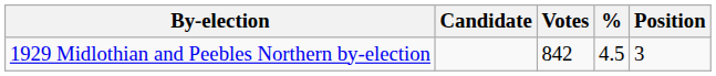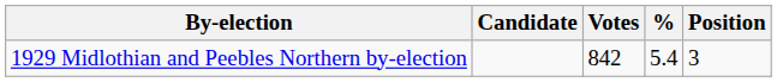 <table class="wikitable sortable">
 <tr>
 <th>By-election</th>
 <th>Candidate</th>
 <th>Votes</th>
 <th>%</th>
 <th>Position</th>
 </tr>
 <tr>
 <td><a href='#'>1929 Midlothian and Peebles Northern by-election</a></td>
 <td></td>
 <td>842</td>
-<td>4.5</td>
+<td>5.4</td>
 <td>3</td>
 </tr>
 </table>
